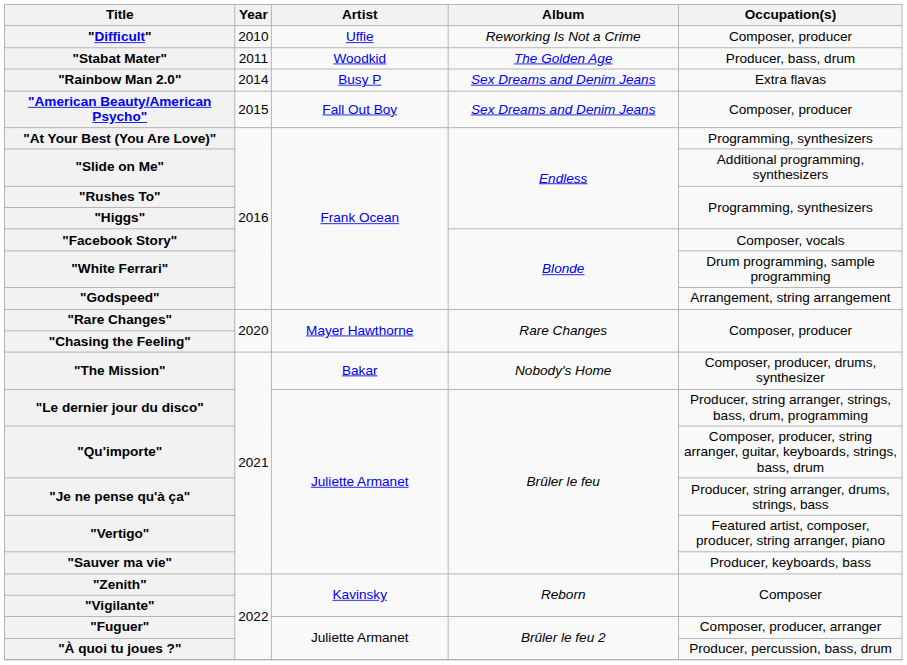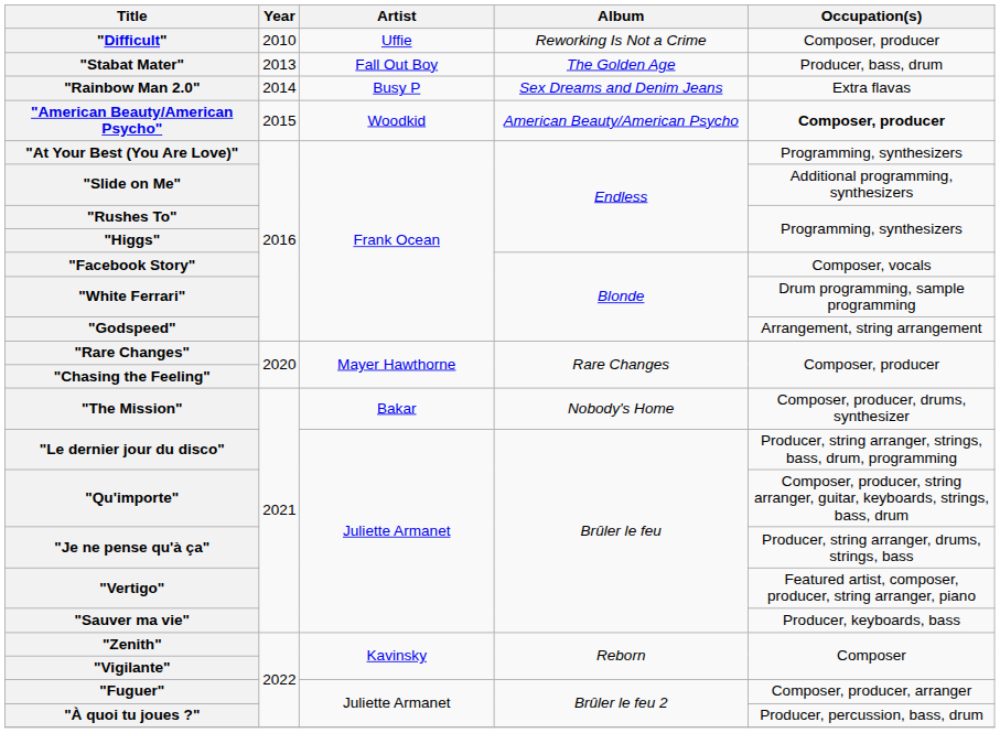 <table class="wikitable plainrowheaders" style="text-align:center;">
 <tr>
 <th scope="col" style="width:16.5em;">Title</th>
 <th scope="col">Year</th>
 <th scope="col" style="width:200px;">Artist</th>
 <th scope="col" style="width:16.5em;">Album</th>
 <th scope="col" style="width:16em;">Occupation(s)</th>
 </tr>
 <tr>
 <th scope="row">"<a href='#'>Difficult</a>"</th>
 <td>2010</td>
 <td><a href='#'>Uffie</a></td>
 <td><em>Reworking Is Not a Crime</em></td>
 <td>Composer, producer</td>
 </tr>
 <tr>
 <th scope="row">"Stabat Mater"</th>
-<td>2011</td>
-<td><a href='#'>Woodkid</a></td>
+<td>2013</td>
+<td><a href='#'>Fall Out Boy</a></td>
 <td><em><a href='#'>The Golden Age</a></em></td>
 <td>Producer, bass, drum</td>
 </tr>
 <tr>
 <th scope="row">"Rainbow Man 2.0"</th>
 <td>2014</td>
 <td><a href='#'>Busy P</a></td>
 <td><em><a href='#'>Sex Dreams and Denim Jeans</a></em></td>
 <td>Extra flavas</td>
 </tr>
 <tr>
 <th scope="row"><a href='#'>"American Beauty/American Psycho"</a></th>
 <td>2015</td>
-<td><a href='#'>Fall Out Boy</a></td>
-<td><em><a href='#'>Sex Dreams and Denim Jeans</a></em></td>
-<td>Composer, producer</td>
+<td><a href='#'>Woodkid</a></td>
+<td><em><a href='#'>American Beauty/American Psycho</a></em></td>
+<td><strong>Composer, producer</strong></td>
 </tr>
 <tr>
 <th scope="row">"At Your Best (You Are Love)"</th>
 <td rowspan="7">2016</td>
 <td rowspan="7"><a href='#'>Frank Ocean</a></td>
 <td rowspan="4"><em><a href='#'>Endless</a></em></td>
 <td>Programming, synthesizers</td>
 </tr>
 <tr>
 <th scope="row">"Slide on Me"</th>
 <td>Additional programming, synthesizers</td>
 </tr>
 <tr>
 <th scope="row">"Rushes To"</th>
 <td rowspan="2">Programming, synthesizers</td>
 </tr>
 <tr>
 <th scope="row">"Higgs"</th>
 </tr>
 <tr>
 <th scope="row">"Facebook Story"</th>
 <td rowspan="3"><em><a href='#'>Blonde</a></em></td>
 <td>Composer, vocals</td>
 </tr>
 <tr>
 <th scope="row">"White Ferrari"</th>
 <td>Drum programming, sample programming</td>
 </tr>
 <tr>
 <th scope="row">"Godspeed"</th>
 <td>Arrangement, string arrangement</td>
 </tr>
 <tr>
 <th scope="row">"Rare Changes"</th>
 <td rowspan="2">2020</td>
 <td rowspan="2"><a href='#'>Mayer Hawthorne</a></td>
 <td rowspan="2"><em>Rare Changes</em></td>
 <td rowspan="2">Composer, producer</td>
 </tr>
 <tr>
 <th scope="row">"Chasing the Feeling"</th>
 </tr>
 <tr>
 <th scope="row">"The Mission"</th>
 <td rowspan="6">2021</td>
 <td><a href='#'>Bakar</a></td>
 <td><em>Nobody's Home</em></td>
 <td>Composer, producer, drums, synthesizer</td>
 </tr>
 <tr>
 <th scope="row">"Le dernier jour du disco"</th>
 <td rowspan="5"><a href='#'>Juliette Armanet</a></td>
 <td rowspan="5"><em>Brûler le feu</em></td>
 <td>Producer, string arranger, strings, bass, drum, programming</td>
 </tr>
 <tr>
 <th scope="row">"Qu'importe"</th>
 <td>Composer, producer, string arranger, guitar, keyboards, strings, bass, drum</td>
 </tr>
 <tr>
 <th scope="row">"Je ne pense qu'à ça"</th>
 <td>Producer, string arranger, drums, strings, bass</td>
 </tr>
 <tr>
 <th scope="row">"Vertigo"<br></th>
 <td>Featured artist, composer, producer, string arranger, piano</td>
 </tr>
 <tr>
 <th scope="row">"Sauver ma vie"</th>
 <td>Producer, keyboards, bass</td>
 </tr>
 <tr>
 <th scope="row">"Zenith"<br></th>
 <td rowspan="4">2022</td>
 <td rowspan="2"><a href='#'>Kavinsky</a></td>
 <td rowspan="2"><em>Reborn</em></td>
 <td rowspan="2">Composer</td>
 </tr>
 <tr>
 <th scope="row">"Vigilante"<br></th>
 </tr>
 <tr>
 <th scope="row">"Fuguer"</th>
 <td rowspan="2">Juliette Armanet</td>
 <td rowspan="2"><em>Brûler le feu 2</em></td>
 <td>Composer, producer, arranger</td>
 </tr>
 <tr>
 <th scope="row">"À quoi tu joues ?"</th>
 <td>Producer, percussion, bass, drum</td>
 </tr>
 <tr>
 </tr>
 </table>
